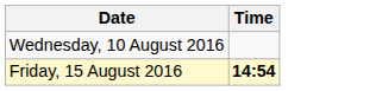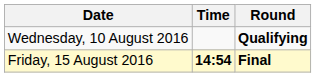 <table class="wikitable">
 <tr>
 <th>Date</th>
 <th>Time</th>
+<th>Round</th>
 </tr>
 <tr>
 <td>Wednesday, 10 August 2016</td>
 <td></td>
+<td><strong>Qualifying</strong></td>
 </tr>
 <tr style=background:lemonchiffon>
 <td>Friday, 15 August 2016</td>
 <td><strong>14:54</strong></td>
+<td><strong>Final</strong></td>
 </tr>
 </table>
